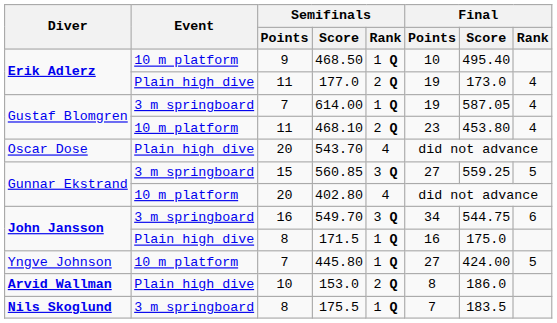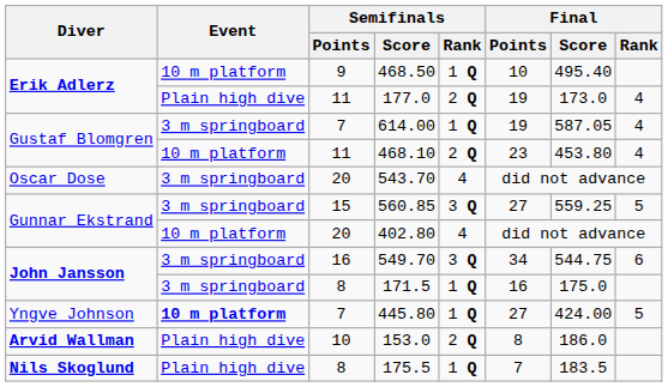 <table class=wikitable style="font-size:90%">
 <tr>
 <th rowspan=2>Diver</th>
 <th rowspan=2>Event</th>
 <th colspan=3>Semifinals</th>
 <th colspan=3>Final</th>
 </tr>
 <tr>
 <th>Points</th>
 <th>Score</th>
 <th>Rank</th>
 <th>Points</th>
 <th>Score</th>
 <th>Rank</th>
 </tr>
 <tr>
 <td rowspan=2><strong><a href='#'>Erik Adlerz</a></strong></td>
 <td><a href='#'>10 m platform</a></td>
 <td align=center>9</td>
 <td align=center>468.50</td>
 <td align=center>1 <strong>Q</strong></td>
 <td align=center>10</td>
 <td align=center>495.40</td>
 <td align=center></td>
 </tr>
 <tr>
 <td><a href='#'>Plain high dive</a></td>
 <td align=center>11</td>
 <td align=center>177.0</td>
 <td align=center>2 <strong>Q</strong></td>
 <td align=center>19</td>
 <td align=center>173.0</td>
 <td align=center>4</td>
 </tr>
 <tr>
 <td rowspan=2><a href='#'>Gustaf Blomgren</a></td>
 <td><a href='#'>3 m springboard</a></td>
 <td align=center>7</td>
 <td align=center>614.00</td>
 <td align=center>1 <strong>Q</strong></td>
 <td align=center>19</td>
 <td align=center>587.05</td>
 <td align=center>4</td>
 </tr>
 <tr>
 <td><a href='#'>10 m platform</a></td>
 <td align=center>11</td>
 <td align=center>468.10</td>
 <td align=center>2 <strong>Q</strong></td>
 <td align=center>23</td>
 <td align=center>453.80</td>
 <td align=center>4</td>
 </tr>
 <tr>
 <td><a href='#'>Oscar Dose</a></td>
-<td><a href='#'>Plain high dive</a></td>
+<td><a href='#'>3 m springboard</a></td>
 <td align=center>20</td>
 <td align=center>543.70</td>
 <td align=center>4</td>
 <td align=center colspan=3>did not advance</td>
 </tr>
 <tr>
 <td rowspan=2><a href='#'>Gunnar Ekstrand</a></td>
 <td><a href='#'>3 m springboard</a></td>
 <td align=center>15</td>
 <td align=center>560.85</td>
 <td align=center>3 <strong>Q</strong></td>
 <td align=center>27</td>
 <td align=center>559.25</td>
 <td align=center>5</td>
 </tr>
 <tr>
 <td><a href='#'>10 m platform</a></td>
 <td align=center>20</td>
 <td align=center>402.80</td>
 <td align=center>4</td>
 <td align=center colspan=3>did not advance</td>
 </tr>
 <tr>
 <td rowspan=2><strong><a href='#'>John Jansson</a></strong></td>
 <td><a href='#'>3 m springboard</a></td>
 <td align=center>16</td>
 <td align=center>549.70</td>
 <td align=center>3 <strong>Q</strong></td>
 <td align=center>34</td>
 <td align=center>544.75</td>
 <td align=center>6</td>
 </tr>
 <tr>
-<td><a href='#'>Plain high dive</a></td>
+<td><a href='#'>3 m springboard</a></td>
 <td align=center>8</td>
 <td align=center>171.5</td>
 <td align=center>1 <strong>Q</strong></td>
 <td align=center>16</td>
 <td align=center>175.0</td>
 <td align=center></td>
 </tr>
 <tr>
 <td><a href='#'>Yngve Johnson</a></td>
-<td><a href='#'>10 m platform</a></td>
+<td><strong><a href='#'>10 m platform</a></strong></td>
 <td align=center>7</td>
 <td align=center>445.80</td>
 <td align=center>1 <strong>Q</strong></td>
 <td align=center>27</td>
 <td align=center>424.00</td>
 <td align=center>5</td>
 </tr>
 <tr>
 <td><strong><a href='#'>Arvid Wallman</a></strong></td>
 <td><a href='#'>Plain high dive</a></td>
 <td align=center>10</td>
 <td align=center>153.0</td>
 <td align=center>2 <strong>Q</strong></td>
 <td align=center>8</td>
 <td align=center>186.0</td>
 <td align=center></td>
 </tr>
 <tr>
 <td><strong><a href='#'>Nils Skoglund</a></strong></td>
-<td><a href='#'>3 m springboard</a></td>
+<td><a href='#'>Plain high dive</a></td>
 <td align=center>8</td>
 <td align=center>175.5</td>
 <td align=center>1 <strong>Q</strong></td>
 <td align=center>7</td>
 <td align=center>183.5</td>
 <td align=center></td>
 </tr>
 </table>
